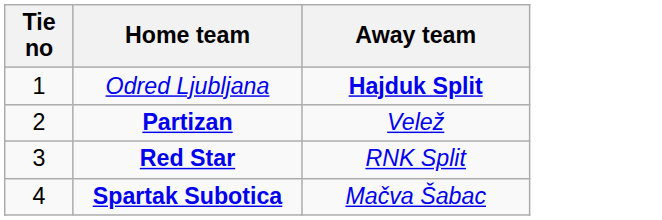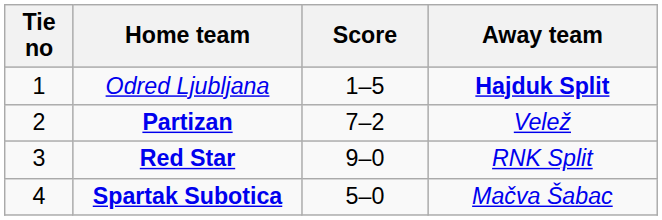 <table class="wikitable" style="text-align: center">
 <tr>
 <th width=40>Tie no</th>
 <th width=150>Home team</th>
+<th width=80>Score</th>
 <th width=150>Away team</th>
 </tr>
 <tr>
 <td>1</td>
 <td><em><a href='#'>Odred Ljubljana</a></em></td>
+<td>1–5</td>
 <td><strong><a href='#'>Hajduk Split</a></strong></td>
 </tr>
 <tr>
 <td>2</td>
 <td><strong><a href='#'>Partizan</a></strong></td>
+<td>7–2</td>
 <td><em><a href='#'>Velež</a></em></td>
 </tr>
 <tr>
 <td>3</td>
 <td><strong><a href='#'>Red Star</a></strong></td>
+<td>9–0</td>
 <td><em><a href='#'>RNK Split</a></em></td>
 </tr>
 <tr>
 <td>4</td>
 <td><strong><a href='#'>Spartak Subotica</a></strong></td>
+<td>5–0</td>
 <td><em><a href='#'>Mačva Šabac</a></em></td>
 </tr>
 </table>
